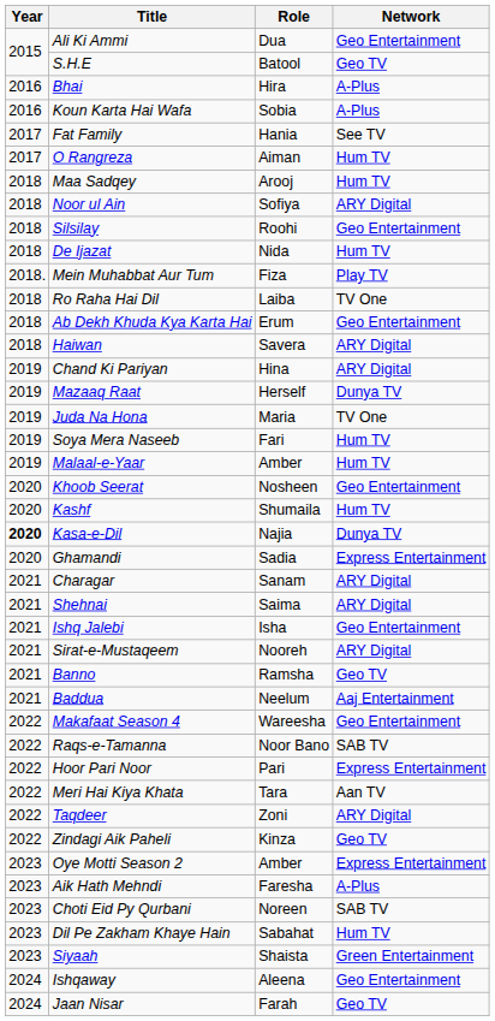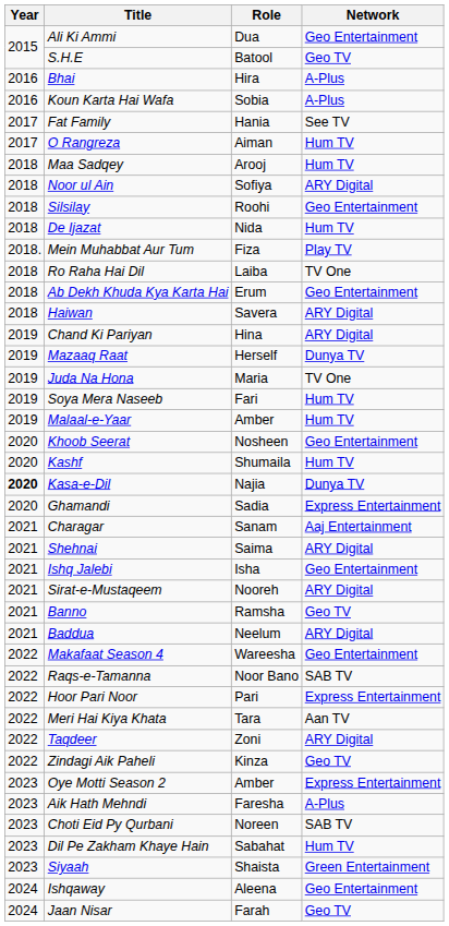 <table class="wikitable sortable plainrowheaders">
 <tr style="text-align:center;">
 <th scope="col">Year</th>
 <th scope="col">Title</th>
 <th scope="col">Role</th>
 <th scope="col">Network</th>
 </tr>
 <tr>
 <td rowspan="2">2015</td>
 <td><em>Ali Ki Ammi</em></td>
 <td>Dua</td>
 <td><a href='#'>Geo Entertainment</a></td>
 </tr>
 <tr>
 <td><em>S.H.E</em></td>
 <td>Batool</td>
 <td><a href='#'>Geo TV</a></td>
 </tr>
 <tr>
 <td>2016</td>
 <td><em><a href='#'>Bhai</a></em></td>
 <td>Hira</td>
 <td><a href='#'>A-Plus</a></td>
 </tr>
 <tr>
 <td>2016</td>
 <td><em>Koun Karta Hai Wafa</em></td>
 <td>Sobia</td>
 <td><a href='#'>A-Plus</a></td>
 </tr>
 <tr>
 <td>2017</td>
 <td><em>Fat Family</em></td>
 <td>Hania</td>
 <td>See TV</td>
 </tr>
 <tr>
 <td>2017</td>
 <td><em><a href='#'>O Rangreza</a></em></td>
 <td>Aiman</td>
 <td><a href='#'>Hum TV</a></td>
 </tr>
 <tr>
 <td>2018</td>
 <td><em>Maa Sadqey</em></td>
 <td>Arooj</td>
 <td><a href='#'>Hum TV</a></td>
 </tr>
 <tr>
 <td>2018</td>
 <td><em><a href='#'>Noor ul Ain</a></em></td>
 <td>Sofiya</td>
 <td><a href='#'>ARY Digital</a></td>
 </tr>
 <tr>
 <td>2018</td>
 <td><em><a href='#'>Silsilay</a></em></td>
 <td>Roohi</td>
 <td><a href='#'>Geo Entertainment</a></td>
 </tr>
 <tr>
 <td>2018</td>
 <td><em><a href='#'>De Ijazat</a></em></td>
 <td>Nida</td>
 <td><a href='#'>Hum TV</a></td>
 </tr>
 <tr>
 <td>2018.</td>
 <td><em>Mein Muhabbat Aur Tum</em></td>
 <td>Fiza</td>
 <td><a href='#'>Play TV</a></td>
 </tr>
 <tr =>
 <td>2018</td>
 <td><em>Ro Raha Hai Dil</em></td>
 <td>Laiba</td>
 <td>TV One</td>
 </tr>
 <tr>
 <td>2018</td>
 <td><em><a href='#'>Ab Dekh Khuda Kya Karta Hai</a></em></td>
 <td>Erum</td>
 <td><a href='#'>Geo Entertainment</a></td>
 </tr>
 <tr>
 <td>2018</td>
 <td><em><a href='#'>Haiwan</a></em></td>
 <td>Savera</td>
 <td><a href='#'>ARY Digital</a></td>
 </tr>
 <tr>
 <td>2019</td>
 <td><em>Chand Ki Pariyan</em></td>
 <td>Hina</td>
 <td><a href='#'>ARY Digital</a></td>
 </tr>
 <tr>
 <td>2019</td>
 <td><em><a href='#'>Mazaaq Raat</a></em></td>
 <td>Herself</td>
 <td><a href='#'>Dunya TV</a></td>
 </tr>
 <tr>
 <td>2019</td>
 <td><em><a href='#'>Juda Na Hona</a></em></td>
 <td>Maria</td>
 <td>TV One</td>
 </tr>
 <tr>
 <td>2019</td>
 <td><em>Soya Mera Naseeb</em></td>
 <td>Fari</td>
 <td><a href='#'>Hum TV</a></td>
 </tr>
 <tr>
 <td>2019</td>
 <td><em><a href='#'>Malaal-e-Yaar</a></em></td>
 <td>Amber</td>
 <td><a href='#'>Hum TV</a></td>
 </tr>
 <tr>
 <td>2020</td>
 <td><em><a href='#'>Khoob Seerat</a></em></td>
 <td>Nosheen</td>
 <td><a href='#'>Geo Entertainment</a></td>
 </tr>
 <tr>
 <td>2020</td>
 <td><em><a href='#'>Kashf</a></em></td>
 <td>Shumaila</td>
 <td><a href='#'>Hum TV</a></td>
 </tr>
 <tr>
 <td><strong>2020</strong></td>
 <td><em><a href='#'>Kasa-e-Dil</a></em></td>
 <td>Najia</td>
 <td><a href='#'>Dunya TV</a></td>
 </tr>
 <tr>
 <td>2020</td>
 <td><em>Ghamandi</em></td>
 <td>Sadia</td>
 <td><a href='#'>Express Entertainment</a></td>
 </tr>
 <tr>
 <td>2021</td>
 <td><em>Charagar</em></td>
 <td>Sanam</td>
-<td><a href='#'>ARY Digital</a></td>
+<td><a href='#'>Aaj Entertainment</a></td>
 </tr>
 <tr>
 <td>2021</td>
 <td><em><a href='#'>Shehnai</a></em></td>
 <td>Saima</td>
 <td><a href='#'>ARY Digital</a></td>
 </tr>
 <tr>
 <td>2021</td>
 <td><em><a href='#'>Ishq Jalebi</a></em></td>
 <td>Isha</td>
 <td><a href='#'>Geo Entertainment</a></td>
 </tr>
 <tr>
 <td>2021</td>
 <td><em>Sirat-e-Mustaqeem</em></td>
 <td>Nooreh</td>
 <td><a href='#'>ARY Digital</a></td>
 </tr>
 <tr>
 <td>2021</td>
 <td><em><a href='#'>Banno</a></em></td>
 <td>Ramsha</td>
 <td><a href='#'>Geo TV</a></td>
 </tr>
 <tr>
 <td>2021</td>
 <td><em><a href='#'>Baddua</a></em></td>
 <td>Neelum</td>
-<td><a href='#'>Aaj Entertainment</a></td>
+<td><a href='#'>ARY Digital</a></td>
 </tr>
 <tr>
 <td>2022</td>
 <td><em><a href='#'>Makafaat Season 4</a></em></td>
 <td>Wareesha</td>
 <td><a href='#'>Geo Entertainment</a></td>
 </tr>
 <tr>
 <td>2022</td>
 <td><em>Raqs-e-Tamanna</em></td>
 <td>Noor Bano</td>
 <td>SAB TV</td>
 </tr>
 <tr>
 <td>2022</td>
 <td><em>Hoor Pari Noor</em></td>
 <td>Pari</td>
 <td><a href='#'>Express Entertainment</a></td>
 </tr>
 <tr>
 <td>2022</td>
 <td><em>Meri Hai Kiya Khata</em></td>
 <td>Tara</td>
 <td>Aan TV</td>
 </tr>
 <tr>
 <td>2022</td>
 <td><em><a href='#'>Taqdeer</a></em></td>
 <td>Zoni</td>
 <td><a href='#'>ARY Digital</a></td>
 </tr>
 <tr>
 <td>2022</td>
 <td><em>Zindagi Aik Paheli</em></td>
 <td>Kinza</td>
 <td><a href='#'>Geo TV</a></td>
 </tr>
 <tr>
 <td>2023</td>
 <td><em>Oye Motti Season 2</em></td>
 <td>Amber</td>
 <td><a href='#'>Express Entertainment</a></td>
 </tr>
 <tr>
 <td>2023</td>
 <td><em>Aik Hath Mehndi</em></td>
 <td>Faresha</td>
 <td><a href='#'>A-Plus</a></td>
 </tr>
 <tr>
 <td>2023</td>
 <td><em>Choti Eid Py Qurbani</em></td>
 <td>Noreen</td>
 <td>SAB TV</td>
 </tr>
 <tr>
 <td>2023</td>
 <td><em>Dil Pe Zakham Khaye Hain</em></td>
 <td>Sabahat</td>
 <td><a href='#'>Hum TV</a></td>
 </tr>
 <tr>
 <td>2023</td>
 <td><em><a href='#'>Siyaah</a></em></td>
 <td>Shaista</td>
 <td><a href='#'>Green Entertainment</a></td>
 </tr>
 <tr>
 <td>2024</td>
 <td><em>Ishqaway</em></td>
 <td>Aleena</td>
 <td><a href='#'>Geo Entertainment</a></td>
 </tr>
 <tr>
 <td>2024</td>
 <td><em>Jaan Nisar</em></td>
 <td>Farah</td>
 <td><a href='#'>Geo TV</a></td>
 </tr>
 </table>
